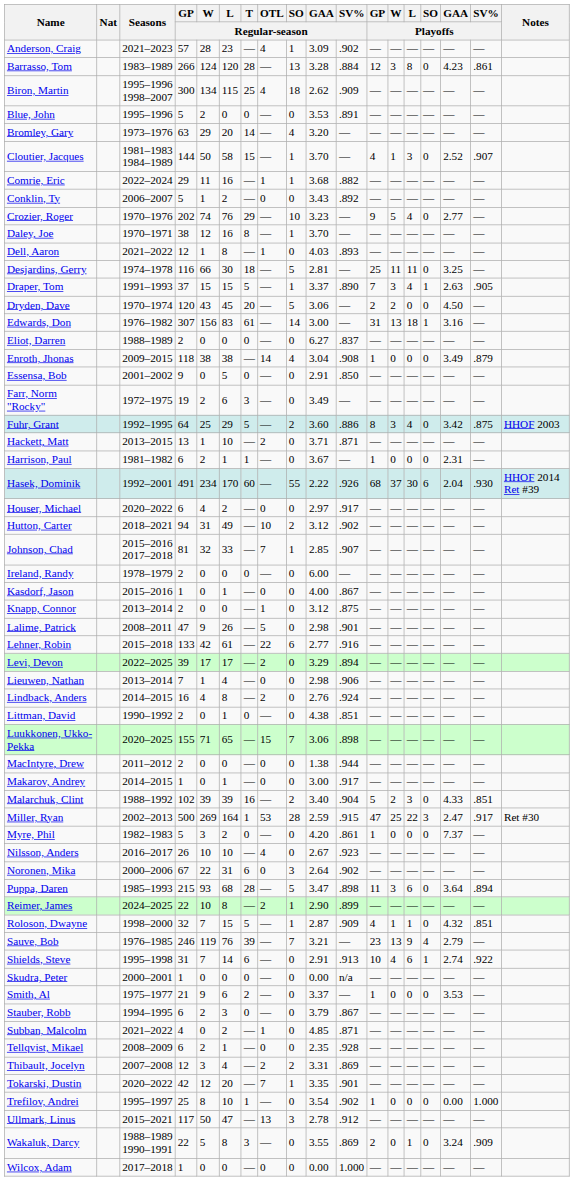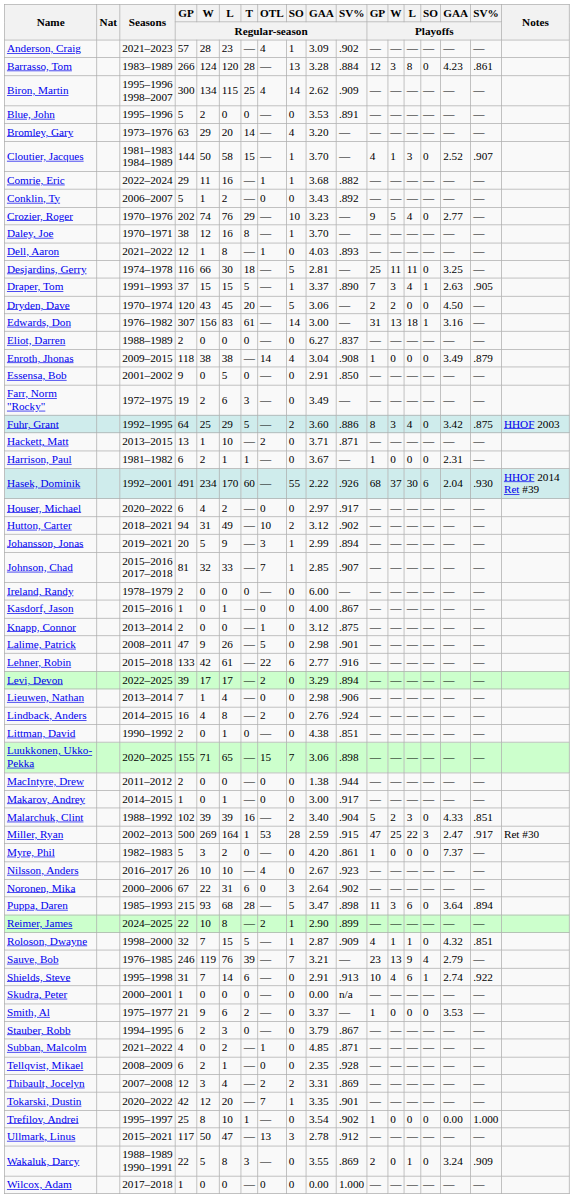 <table class="wikitable sortable">
 <tr>
 <th rowspan="2" style="width:125px;">Name</th>
 <th rowspan="2">Nat</th>
 <th rowspan="2">Seasons</th>
 <th>GP</th>
 <th>W</th>
 <th>L</th>
 <th>T</th>
 <th>OTL</th>
 <th>SO</th>
 <th>GAA</th>
 <th>SV%</th>
 <th>GP</th>
 <th>W</th>
 <th>L</th>
 <th>SO</th>
 <th>GAA</th>
 <th>SV%</th>
 <th rowspan="2" style="width:90px;" class="unsortable">Notes</th>
 </tr>
 <tr class="unsortable">
 <th colspan="8">Regular-season</th>
 <th colspan="6">Playoffs</th>
 </tr>
 <tr>
 <td><a href='#'>Anderson, Craig</a></td>
 <td></td>
 <td>2021–2023</td>
 <td>57</td>
 <td>28</td>
 <td>23</td>
 <td>—</td>
 <td>4</td>
 <td>1</td>
 <td>3.09</td>
 <td>.902</td>
 <td>—</td>
 <td>—</td>
 <td>—</td>
 <td>—</td>
 <td>—</td>
 <td>—</td>
 <td></td>
 </tr>
 <tr>
 <td><a href='#'>Barrasso, Tom</a></td>
 <td></td>
 <td>1983–1989</td>
 <td>266</td>
 <td>124</td>
 <td>120</td>
 <td>28</td>
 <td>—</td>
 <td>13</td>
 <td>3.28</td>
 <td>.884</td>
 <td>12</td>
 <td>3</td>
 <td>8</td>
 <td>0</td>
 <td>4.23</td>
 <td>.861</td>
 <td></td>
 </tr>
 <tr>
 <td><a href='#'>Biron, Martin</a></td>
 <td></td>
 <td>1995–1996<br>1998–2007</td>
 <td>300</td>
 <td>134</td>
 <td>115</td>
 <td>25</td>
 <td>4</td>
-<td>18</td>
+<td>14</td>
 <td>2.62</td>
 <td>.909</td>
 <td>—</td>
 <td>—</td>
 <td>—</td>
 <td>—</td>
 <td>—</td>
 <td>—</td>
 <td></td>
 </tr>
 <tr>
 <td><a href='#'>Blue, John</a></td>
 <td></td>
 <td>1995–1996</td>
 <td>5</td>
 <td>2</td>
 <td>0</td>
 <td>0</td>
 <td>—</td>
 <td>0</td>
 <td>3.53</td>
 <td>.891</td>
 <td>—</td>
 <td>—</td>
 <td>—</td>
 <td>—</td>
 <td>—</td>
 <td>—</td>
 <td></td>
 </tr>
 <tr>
 <td><a href='#'>Bromley, Gary</a></td>
 <td></td>
 <td>1973–1976</td>
 <td>63</td>
 <td>29</td>
 <td>20</td>
 <td>14</td>
 <td>—</td>
 <td>4</td>
 <td>3.20</td>
 <td>—</td>
 <td>—</td>
 <td>—</td>
 <td>—</td>
 <td>—</td>
 <td>—</td>
 <td>—</td>
 <td></td>
 </tr>
 <tr>
 <td><a href='#'>Cloutier, Jacques</a></td>
 <td></td>
 <td>1981–1983<br>1984–1989</td>
 <td>144</td>
 <td>50</td>
 <td>58</td>
 <td>15</td>
 <td>—</td>
 <td>1</td>
 <td>3.70</td>
 <td>—</td>
 <td>4</td>
 <td>1</td>
 <td>3</td>
 <td>0</td>
 <td>2.52</td>
 <td>.907</td>
 <td></td>
 </tr>
 <tr>
 <td><a href='#'>Comrie, Eric</a></td>
 <td></td>
 <td>2022–2024</td>
 <td>29</td>
 <td>11</td>
 <td>16</td>
 <td>—</td>
 <td>1</td>
 <td>1</td>
 <td>3.68</td>
 <td>.882</td>
 <td>—</td>
 <td>—</td>
 <td>—</td>
 <td>—</td>
 <td>—</td>
 <td>—</td>
 <td></td>
 </tr>
 <tr>
 <td><a href='#'>Conklin, Ty</a></td>
 <td></td>
 <td>2006–2007</td>
 <td>5</td>
 <td>1</td>
 <td>2</td>
 <td>—</td>
 <td>0</td>
 <td>0</td>
 <td>3.43</td>
 <td>.892</td>
 <td>—</td>
 <td>—</td>
 <td>—</td>
 <td>—</td>
 <td>—</td>
 <td>—</td>
 <td></td>
 </tr>
 <tr>
 <td><a href='#'>Crozier, Roger</a></td>
 <td></td>
 <td>1970–1976</td>
 <td>202</td>
 <td>74</td>
 <td>76</td>
 <td>29</td>
 <td>—</td>
 <td>10</td>
 <td>3.23</td>
 <td>—</td>
 <td>9</td>
 <td>5</td>
 <td>4</td>
 <td>0</td>
 <td>2.77</td>
 <td>—</td>
 <td></td>
 </tr>
 <tr>
 <td><a href='#'>Daley, Joe</a></td>
 <td></td>
 <td>1970–1971</td>
 <td>38</td>
 <td>12</td>
 <td>16</td>
 <td>8</td>
 <td>—</td>
 <td>1</td>
 <td>3.70</td>
 <td>—</td>
 <td>—</td>
 <td>—</td>
 <td>—</td>
 <td>—</td>
 <td>—</td>
 <td>—</td>
 <td></td>
 </tr>
 <tr>
 <td><a href='#'>Dell, Aaron</a></td>
 <td></td>
 <td>2021–2022</td>
 <td>12</td>
 <td>1</td>
 <td>8</td>
 <td>—</td>
 <td>1</td>
 <td>0</td>
 <td>4.03</td>
 <td>.893</td>
 <td>—</td>
 <td>—</td>
 <td>—</td>
 <td>—</td>
 <td>—</td>
 <td>—</td>
 <td></td>
 </tr>
 <tr>
 <td><a href='#'>Desjardins, Gerry</a></td>
 <td></td>
 <td>1974–1978</td>
 <td>116</td>
 <td>66</td>
 <td>30</td>
 <td>18</td>
 <td>—</td>
 <td>5</td>
 <td>2.81</td>
 <td>—</td>
 <td>25</td>
 <td>11</td>
 <td>11</td>
 <td>0</td>
 <td>3.25</td>
 <td>—</td>
 <td></td>
 </tr>
 <tr>
 <td><a href='#'>Draper, Tom</a></td>
 <td></td>
 <td>1991–1993</td>
 <td>37</td>
 <td>15</td>
 <td>15</td>
 <td>5</td>
 <td>—</td>
 <td>1</td>
 <td>3.37</td>
 <td>.890</td>
 <td>7</td>
 <td>3</td>
 <td>4</td>
 <td>1</td>
 <td>2.63</td>
 <td>.905</td>
 <td></td>
 </tr>
 <tr>
 <td><a href='#'>Dryden, Dave</a></td>
 <td></td>
 <td>1970–1974</td>
 <td>120</td>
 <td>43</td>
 <td>45</td>
 <td>20</td>
 <td>—</td>
 <td>5</td>
 <td>3.06</td>
 <td>—</td>
 <td>2</td>
 <td>2</td>
 <td>0</td>
 <td>0</td>
 <td>4.50</td>
 <td>—</td>
 <td></td>
 </tr>
 <tr>
 <td><a href='#'>Edwards, Don</a></td>
 <td></td>
 <td>1976–1982</td>
 <td>307</td>
 <td>156</td>
 <td>83</td>
 <td>61</td>
 <td>—</td>
 <td>14</td>
 <td>3.00</td>
 <td>—</td>
 <td>31</td>
 <td>13</td>
 <td>18</td>
 <td>1</td>
 <td>3.16</td>
 <td>—</td>
 <td></td>
 </tr>
 <tr>
 <td><a href='#'>Eliot, Darren</a></td>
 <td></td>
 <td>1988–1989</td>
 <td>2</td>
 <td>0</td>
 <td>0</td>
 <td>0</td>
 <td>—</td>
 <td>0</td>
 <td>6.27</td>
 <td>.837</td>
 <td>—</td>
 <td>—</td>
 <td>—</td>
 <td>—</td>
 <td>—</td>
 <td>—</td>
 <td></td>
 </tr>
 <tr>
 <td><a href='#'>Enroth, Jhonas</a></td>
 <td></td>
 <td>2009–2015</td>
 <td>118</td>
 <td>38</td>
 <td>38</td>
 <td>—</td>
 <td>14</td>
 <td>4</td>
 <td>3.04</td>
 <td>.908</td>
 <td>1</td>
 <td>0</td>
 <td>0</td>
 <td>0</td>
 <td>3.49</td>
 <td>.879</td>
 <td></td>
 </tr>
 <tr>
 <td><a href='#'>Essensa, Bob</a></td>
 <td></td>
 <td>2001–2002</td>
 <td>9</td>
 <td>0</td>
 <td>5</td>
 <td>0</td>
 <td>—</td>
 <td>0</td>
 <td>2.91</td>
 <td>.850</td>
 <td>—</td>
 <td>—</td>
 <td>—</td>
 <td>—</td>
 <td>—</td>
 <td>—</td>
 <td></td>
 </tr>
 <tr>
 <td><a href='#'>Farr, Norm "Rocky"</a></td>
 <td></td>
 <td>1972–1975</td>
 <td>19</td>
 <td>2</td>
 <td>6</td>
 <td>3</td>
 <td>—</td>
 <td>0</td>
 <td>3.49</td>
 <td>—</td>
 <td>—</td>
 <td>—</td>
 <td>—</td>
 <td>—</td>
 <td>—</td>
 <td>—</td>
 <td></td>
 </tr>
 <tr style="background:#cfecec;">
 <td><a href='#'>Fuhr, Grant</a></td>
 <td></td>
 <td>1992–1995</td>
 <td>64</td>
 <td>25</td>
 <td>29</td>
 <td>5</td>
 <td>—</td>
 <td>2</td>
 <td>3.60</td>
 <td>.886</td>
 <td>8</td>
 <td>3</td>
 <td>4</td>
 <td>0</td>
 <td>3.42</td>
 <td>.875</td>
 <td><a href='#'>HHOF</a> 2003</td>
 </tr>
 <tr>
 <td><a href='#'>Hackett, Matt</a></td>
 <td></td>
 <td>2013–2015</td>
 <td>13</td>
 <td>1</td>
 <td>10</td>
 <td>—</td>
 <td>2</td>
 <td>0</td>
 <td>3.71</td>
 <td>.871</td>
 <td>—</td>
 <td>—</td>
 <td>—</td>
 <td>—</td>
 <td>—</td>
 <td>—</td>
 <td></td>
 </tr>
 <tr>
 <td><a href='#'>Harrison, Paul</a></td>
 <td></td>
 <td>1981–1982</td>
 <td>6</td>
 <td>2</td>
 <td>1</td>
 <td>1</td>
 <td>—</td>
 <td>0</td>
 <td>3.67</td>
 <td>—</td>
 <td>1</td>
 <td>0</td>
 <td>0</td>
 <td>0</td>
 <td>2.31</td>
 <td>—</td>
 <td></td>
 </tr>
 <tr style="background:#cfecec;">
 <td><a href='#'>Hasek, Dominik</a></td>
 <td></td>
 <td>1992–2001</td>
 <td>491</td>
 <td>234</td>
 <td>170</td>
 <td>60</td>
 <td>—</td>
 <td>55</td>
 <td>2.22</td>
 <td>.926</td>
 <td>68</td>
 <td>37</td>
 <td>30</td>
 <td>6</td>
 <td>2.04</td>
 <td>.930</td>
 <td><a href='#'>HHOF</a> 2014<br><a href='#'>Ret</a> #39</td>
 </tr>
 <tr>
 <td><a href='#'>Houser, Michael</a></td>
 <td></td>
 <td>2020–2022</td>
 <td>6</td>
 <td>4</td>
 <td>2</td>
 <td>—</td>
 <td>0</td>
 <td>0</td>
 <td>2.97</td>
 <td>.917</td>
 <td>—</td>
 <td>—</td>
 <td>—</td>
 <td>—</td>
 <td>—</td>
 <td>—</td>
 <td></td>
 </tr>
 <tr>
 <td><a href='#'>Hutton, Carter</a></td>
 <td></td>
 <td>2018–2021</td>
 <td>94</td>
 <td>31</td>
 <td>49</td>
 <td>—</td>
 <td>10</td>
 <td>2</td>
 <td>3.12</td>
 <td>.902</td>
+<td>—</td>
+<td>—</td>
+<td>—</td>
+<td>—</td>
+<td>—</td>
+<td>—</td>
+<td></td>
+</tr>
+<tr>
+<td><a href='#'>Johansson, Jonas</a></td>
+<td></td>
+<td>2019–2021</td>
+<td>20</td>
+<td>5</td>
+<td>9</td>
+<td>—</td>
+<td>3</td>
+<td>1</td>
+<td>2.99</td>
+<td>.894</td>
 <td>—</td>
 <td>—</td>
 <td>—</td>
 <td>—</td>
 <td>—</td>
 <td>—</td>
 <td></td>
 </tr>
 <tr>
 <td><a href='#'>Johnson, Chad</a></td>
 <td></td>
 <td>2015–2016<br>2017–2018</td>
 <td>81</td>
 <td>32</td>
 <td>33</td>
 <td>—</td>
 <td>7</td>
 <td>1</td>
 <td>2.85</td>
 <td>.907</td>
 <td>—</td>
 <td>—</td>
 <td>—</td>
 <td>—</td>
 <td>—</td>
 <td>—</td>
 <td></td>
 </tr>
 <tr>
 <td><a href='#'>Ireland, Randy</a></td>
 <td></td>
 <td>1978–1979</td>
 <td>2</td>
 <td>0</td>
 <td>0</td>
 <td>0</td>
 <td>—</td>
 <td>0</td>
 <td>6.00</td>
 <td>—</td>
 <td>—</td>
 <td>—</td>
 <td>—</td>
 <td>—</td>
 <td>—</td>
 <td>—</td>
 <td></td>
 </tr>
 <tr>
 <td><a href='#'>Kasdorf, Jason</a></td>
 <td></td>
 <td>2015–2016</td>
 <td>1</td>
 <td>0</td>
 <td>1</td>
 <td>—</td>
 <td>0</td>
 <td>0</td>
 <td>4.00</td>
 <td>.867</td>
 <td>—</td>
 <td>—</td>
 <td>—</td>
 <td>—</td>
 <td>—</td>
 <td>—</td>
 <td></td>
 </tr>
 <tr>
 <td><a href='#'>Knapp, Connor</a></td>
 <td></td>
 <td>2013–2014</td>
 <td>2</td>
 <td>0</td>
 <td>0</td>
 <td>—</td>
 <td>1</td>
 <td>0</td>
 <td>3.12</td>
 <td>.875</td>
 <td>—</td>
 <td>—</td>
 <td>—</td>
 <td>—</td>
 <td>—</td>
 <td>—</td>
 <td></td>
 </tr>
 <tr>
 <td><a href='#'>Lalime, Patrick</a></td>
 <td></td>
 <td>2008–2011</td>
 <td>47</td>
 <td>9</td>
 <td>26</td>
 <td>—</td>
 <td>5</td>
 <td>0</td>
 <td>2.98</td>
 <td>.901</td>
 <td>—</td>
 <td>—</td>
 <td>—</td>
 <td>—</td>
 <td>—</td>
 <td>—</td>
 <td></td>
 </tr>
 <tr>
 <td><a href='#'>Lehner, Robin</a></td>
 <td></td>
 <td>2015–2018</td>
 <td>133</td>
 <td>42</td>
 <td>61</td>
 <td>—</td>
 <td>22</td>
 <td>6</td>
 <td>2.77</td>
 <td>.916</td>
 <td>—</td>
 <td>—</td>
 <td>—</td>
 <td>—</td>
 <td>—</td>
 <td>—</td>
 <td></td>
 </tr>
 <tr style="background:#cfc;">
 <td><a href='#'>Levi, Devon</a></td>
 <td></td>
 <td>2022–2025</td>
 <td>39</td>
 <td>17</td>
 <td>17</td>
 <td>—</td>
 <td>2</td>
 <td>0</td>
 <td>3.29</td>
 <td>.894</td>
 <td>—</td>
 <td>—</td>
 <td>—</td>
 <td>—</td>
 <td>—</td>
 <td>—</td>
 <td></td>
 </tr>
 <tr>
 <td><a href='#'>Lieuwen, Nathan</a></td>
 <td></td>
 <td>2013–2014</td>
 <td>7</td>
 <td>1</td>
 <td>4</td>
 <td>—</td>
 <td>0</td>
 <td>0</td>
 <td>2.98</td>
 <td>.906</td>
 <td>—</td>
 <td>—</td>
 <td>—</td>
 <td>—</td>
 <td>—</td>
 <td>—</td>
 <td></td>
 </tr>
 <tr>
 <td><a href='#'>Lindback, Anders</a></td>
 <td></td>
 <td>2014–2015</td>
 <td>16</td>
 <td>4</td>
 <td>8</td>
 <td>—</td>
 <td>2</td>
 <td>0</td>
 <td>2.76</td>
 <td>.924</td>
 <td>—</td>
 <td>—</td>
 <td>—</td>
 <td>—</td>
 <td>—</td>
 <td>—</td>
 <td></td>
 </tr>
 <tr>
 <td><a href='#'>Littman, David</a></td>
 <td></td>
 <td>1990–1992</td>
 <td>2</td>
 <td>0</td>
 <td>1</td>
 <td>0</td>
 <td>—</td>
 <td>0</td>
 <td>4.38</td>
 <td>.851</td>
 <td>—</td>
 <td>—</td>
 <td>—</td>
 <td>—</td>
 <td>—</td>
 <td>—</td>
 <td></td>
 </tr>
 <tr style="background:#cfc;">
 <td><a href='#'>Luukkonen, Ukko-Pekka</a></td>
 <td></td>
 <td>2020–2025</td>
 <td>155</td>
 <td>71</td>
 <td>65</td>
 <td>—</td>
 <td>15</td>
 <td>7</td>
 <td>3.06</td>
 <td>.898</td>
 <td>—</td>
 <td>—</td>
 <td>—</td>
 <td>—</td>
 <td>—</td>
 <td>—</td>
 <td></td>
 </tr>
 <tr>
 <td><a href='#'>MacIntyre, Drew</a></td>
 <td></td>
 <td>2011–2012</td>
 <td>2</td>
 <td>0</td>
 <td>0</td>
 <td>—</td>
 <td>0</td>
 <td>0</td>
 <td>1.38</td>
 <td>.944</td>
 <td>—</td>
 <td>—</td>
 <td>—</td>
 <td>—</td>
 <td>—</td>
 <td>—</td>
 <td></td>
 </tr>
 <tr>
 <td><a href='#'>Makarov, Andrey</a></td>
 <td></td>
 <td>2014–2015</td>
 <td>1</td>
 <td>0</td>
 <td>1</td>
 <td>—</td>
 <td>0</td>
 <td>0</td>
 <td>3.00</td>
 <td>.917</td>
 <td>—</td>
 <td>—</td>
 <td>—</td>
 <td>—</td>
 <td>—</td>
 <td>—</td>
 <td></td>
 </tr>
 <tr>
 <td><a href='#'>Malarchuk, Clint</a></td>
 <td></td>
 <td>1988–1992</td>
 <td>102</td>
 <td>39</td>
 <td>39</td>
 <td>16</td>
 <td>—</td>
 <td>2</td>
 <td>3.40</td>
 <td>.904</td>
 <td>5</td>
 <td>2</td>
 <td>3</td>
 <td>0</td>
 <td>4.33</td>
 <td>.851</td>
 <td></td>
 </tr>
 <tr>
 <td><a href='#'>Miller, Ryan</a></td>
 <td></td>
 <td>2002–2013</td>
 <td>500</td>
 <td>269</td>
 <td>164</td>
 <td>1</td>
 <td>53</td>
 <td>28</td>
 <td>2.59</td>
 <td>.915</td>
 <td>47</td>
 <td>25</td>
 <td>22</td>
 <td>3</td>
 <td>2.47</td>
 <td>.917</td>
 <td>Ret #30</td>
 </tr>
 <tr>
 <td><a href='#'>Myre, Phil</a></td>
 <td></td>
 <td>1982–1983</td>
 <td>5</td>
 <td>3</td>
 <td>2</td>
 <td>0</td>
 <td>—</td>
 <td>0</td>
 <td>4.20</td>
 <td>.861</td>
 <td>1</td>
 <td>0</td>
 <td>0</td>
 <td>0</td>
 <td>7.37</td>
 <td>—</td>
 <td></td>
 </tr>
 <tr>
 <td><a href='#'>Nilsson, Anders</a></td>
 <td></td>
 <td>2016–2017</td>
 <td>26</td>
 <td>10</td>
 <td>10</td>
 <td>—</td>
 <td>4</td>
 <td>0</td>
 <td>2.67</td>
 <td>.923</td>
 <td>—</td>
 <td>—</td>
 <td>—</td>
 <td>—</td>
 <td>—</td>
 <td>—</td>
 <td></td>
 </tr>
 <tr>
 <td><a href='#'>Noronen, Mika</a></td>
 <td></td>
 <td>2000–2006</td>
 <td>67</td>
 <td>22</td>
 <td>31</td>
 <td>6</td>
 <td>0</td>
 <td>3</td>
 <td>2.64</td>
 <td>.902</td>
 <td>—</td>
 <td>—</td>
 <td>—</td>
 <td>—</td>
 <td>—</td>
 <td>—</td>
 <td></td>
 </tr>
 <tr>
 <td><a href='#'>Puppa, Daren</a></td>
 <td></td>
 <td>1985–1993</td>
 <td>215</td>
 <td>93</td>
 <td>68</td>
 <td>28</td>
 <td>—</td>
 <td>5</td>
 <td>3.47</td>
 <td>.898</td>
 <td>11</td>
 <td>3</td>
 <td>6</td>
 <td>0</td>
 <td>3.64</td>
 <td>.894</td>
 <td></td>
 </tr>
 <tr style="background:#cfc;">
 <td><a href='#'>Reimer, James</a></td>
 <td></td>
 <td>2024–2025</td>
 <td>22</td>
 <td>10</td>
 <td>8</td>
 <td>—</td>
 <td>2</td>
 <td>1</td>
 <td>2.90</td>
 <td>.899</td>
 <td>—</td>
 <td>—</td>
 <td>—</td>
 <td>—</td>
 <td>—</td>
 <td>—</td>
 <td></td>
 </tr>
 <tr>
 <td><a href='#'>Roloson, Dwayne</a></td>
 <td></td>
 <td>1998–2000</td>
 <td>32</td>
 <td>7</td>
 <td>15</td>
 <td>5</td>
 <td>—</td>
 <td>1</td>
 <td>2.87</td>
 <td>.909</td>
 <td>4</td>
 <td>1</td>
 <td>1</td>
 <td>0</td>
 <td>4.32</td>
 <td>.851</td>
 <td></td>
 </tr>
 <tr>
 <td><a href='#'>Sauve, Bob</a></td>
 <td></td>
 <td>1976–1985</td>
 <td>246</td>
 <td>119</td>
 <td>76</td>
 <td>39</td>
 <td>—</td>
 <td>7</td>
 <td>3.21</td>
 <td>—</td>
 <td>23</td>
 <td>13</td>
 <td>9</td>
 <td>4</td>
 <td>2.79</td>
 <td>—</td>
 <td></td>
 </tr>
 <tr>
 <td><a href='#'>Shields, Steve</a></td>
 <td></td>
 <td>1995–1998</td>
 <td>31</td>
 <td>7</td>
 <td>14</td>
 <td>6</td>
 <td>—</td>
 <td>0</td>
 <td>2.91</td>
 <td>.913</td>
 <td>10</td>
 <td>4</td>
 <td>6</td>
 <td>1</td>
 <td>2.74</td>
 <td>.922</td>
 <td></td>
 </tr>
 <tr>
 <td><a href='#'>Skudra, Peter</a></td>
 <td></td>
 <td>2000–2001</td>
 <td>1</td>
 <td>0</td>
 <td>0</td>
 <td>0</td>
 <td>—</td>
 <td>0</td>
 <td>0.00</td>
 <td>n/a</td>
 <td>—</td>
 <td>—</td>
 <td>—</td>
 <td>—</td>
 <td>—</td>
 <td>—</td>
 <td></td>
 </tr>
 <tr>
 <td><a href='#'>Smith, Al</a></td>
 <td></td>
 <td>1975–1977</td>
 <td>21</td>
 <td>9</td>
 <td>6</td>
 <td>2</td>
 <td>—</td>
 <td>0</td>
 <td>3.37</td>
 <td>—</td>
 <td>1</td>
 <td>0</td>
 <td>0</td>
 <td>0</td>
 <td>3.53</td>
 <td>—</td>
 <td></td>
 </tr>
 <tr>
 <td><a href='#'>Stauber, Robb</a></td>
 <td></td>
 <td>1994–1995</td>
 <td>6</td>
 <td>2</td>
 <td>3</td>
 <td>0</td>
 <td>—</td>
 <td>0</td>
 <td>3.79</td>
 <td>.867</td>
 <td>—</td>
 <td>—</td>
 <td>—</td>
 <td>—</td>
 <td>—</td>
 <td>—</td>
 <td></td>
 </tr>
 <tr>
 <td><a href='#'>Subban, Malcolm</a></td>
 <td></td>
 <td>2021–2022</td>
 <td>4</td>
 <td>0</td>
 <td>2</td>
 <td>—</td>
 <td>1</td>
 <td>0</td>
 <td>4.85</td>
 <td>.871</td>
 <td>—</td>
 <td>—</td>
 <td>—</td>
 <td>—</td>
 <td>—</td>
 <td>—</td>
 <td></td>
 </tr>
 <tr>
 <td><a href='#'>Tellqvist, Mikael</a></td>
 <td></td>
 <td>2008–2009</td>
 <td>6</td>
 <td>2</td>
 <td>1</td>
 <td>—</td>
 <td>0</td>
 <td>0</td>
 <td>2.35</td>
 <td>.928</td>
 <td>—</td>
 <td>—</td>
 <td>—</td>
 <td>—</td>
 <td>—</td>
 <td>—</td>
 <td></td>
 </tr>
 <tr>
 <td><a href='#'>Thibault, Jocelyn</a></td>
 <td></td>
 <td>2007–2008</td>
 <td>12</td>
 <td>3</td>
 <td>4</td>
 <td>—</td>
 <td>2</td>
 <td>2</td>
 <td>3.31</td>
 <td>.869</td>
 <td>—</td>
 <td>—</td>
 <td>—</td>
 <td>—</td>
 <td>—</td>
 <td>—</td>
 <td></td>
 </tr>
 <tr>
 <td><a href='#'>Tokarski, Dustin</a></td>
 <td></td>
 <td>2020–2022</td>
 <td>42</td>
 <td>12</td>
 <td>20</td>
 <td>—</td>
 <td>7</td>
 <td>1</td>
 <td>3.35</td>
 <td>.901</td>
 <td>—</td>
 <td>—</td>
 <td>—</td>
 <td>—</td>
 <td>—</td>
 <td>—</td>
 <td></td>
 </tr>
 <tr>
 <td><a href='#'>Trefilov, Andrei</a></td>
 <td></td>
 <td>1995–1997</td>
 <td>25</td>
 <td>8</td>
 <td>10</td>
 <td>1</td>
 <td>—</td>
 <td>0</td>
 <td>3.54</td>
 <td>.902</td>
 <td>1</td>
 <td>0</td>
 <td>0</td>
 <td>0</td>
 <td>0.00</td>
 <td>1.000</td>
 <td></td>
 </tr>
 <tr>
 <td><a href='#'>Ullmark, Linus</a></td>
 <td></td>
 <td>2015–2021</td>
 <td>117</td>
 <td>50</td>
 <td>47</td>
 <td>—</td>
 <td>13</td>
 <td>3</td>
 <td>2.78</td>
 <td>.912</td>
 <td>—</td>
 <td>—</td>
 <td>—</td>
 <td>—</td>
 <td>—</td>
 <td>—</td>
 <td></td>
 </tr>
 <tr>
 <td><a href='#'>Wakaluk, Darcy</a></td>
 <td></td>
 <td>1988–1989<br>1990–1991</td>
 <td>22</td>
 <td>5</td>
 <td>8</td>
 <td>3</td>
 <td>—</td>
 <td>0</td>
 <td>3.55</td>
 <td>.869</td>
 <td>2</td>
 <td>0</td>
 <td>1</td>
 <td>0</td>
 <td>3.24</td>
 <td>.909</td>
 <td></td>
 </tr>
 <tr>
 <td><a href='#'>Wilcox, Adam</a></td>
 <td></td>
 <td>2017–2018</td>
 <td>1</td>
 <td>0</td>
 <td>0</td>
 <td>—</td>
 <td>0</td>
 <td>0</td>
 <td>0.00</td>
 <td>1.000</td>
 <td>—</td>
 <td>—</td>
 <td>—</td>
 <td>—</td>
 <td>—</td>
 <td>—</td>
 <td></td>
 </tr>
 </table>
